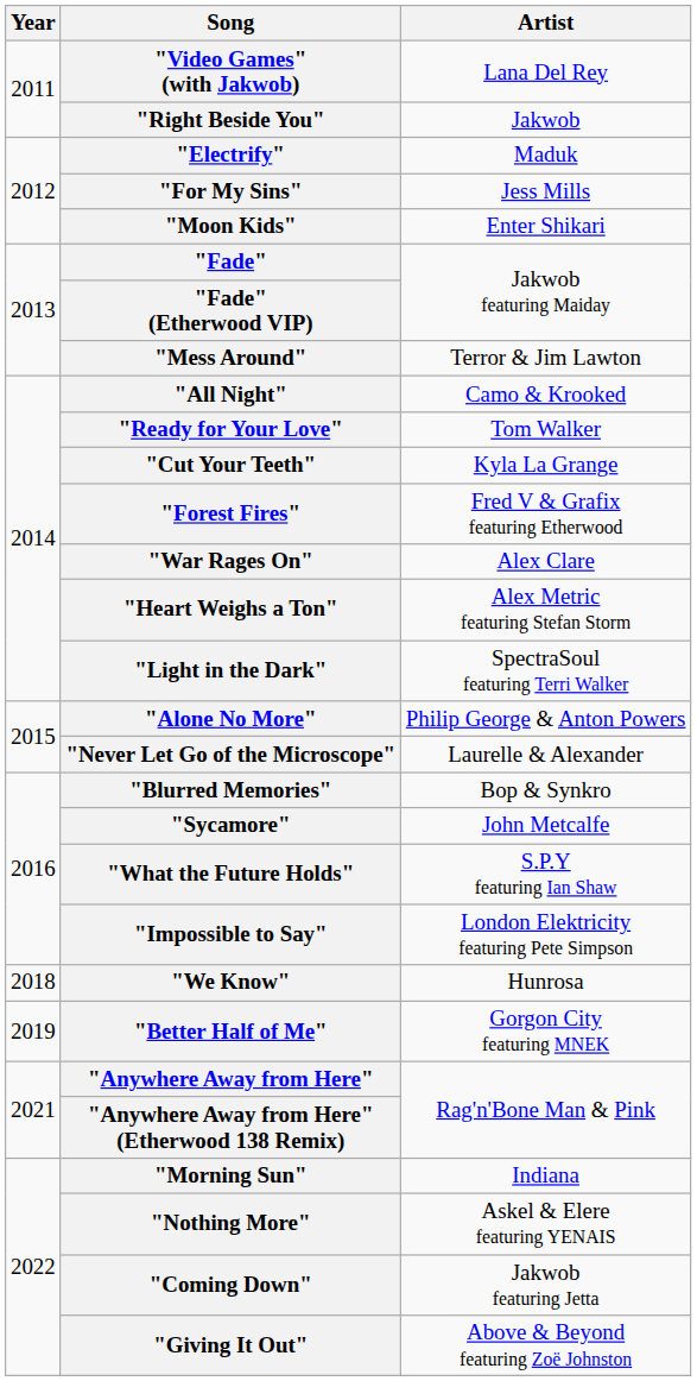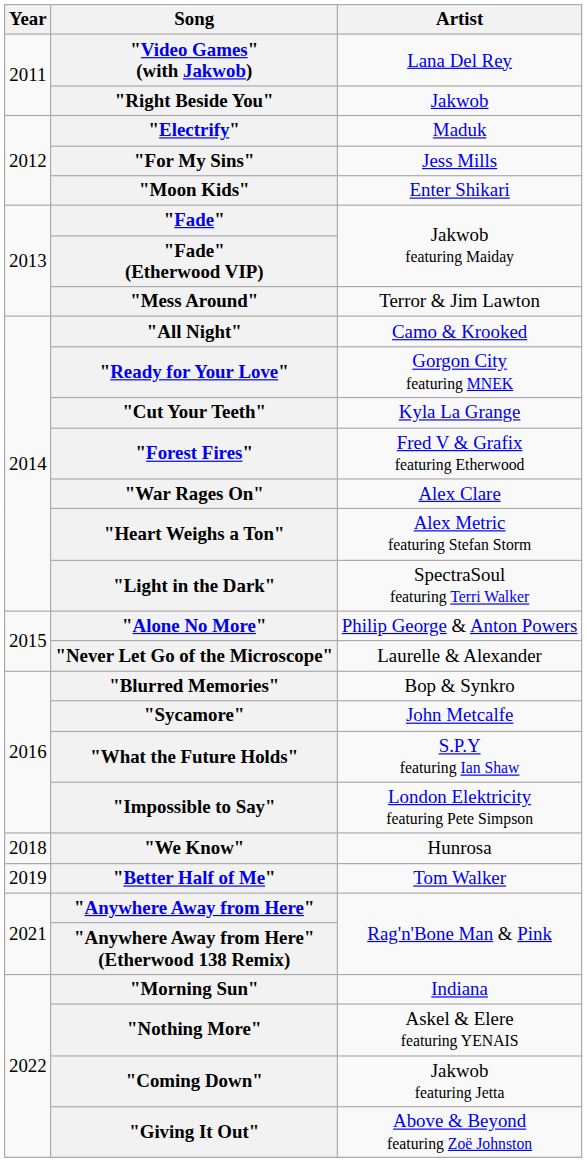 <table class="wikitable plainrowheaders" style="text-align:center;">
 <tr>
 <th scope="col">Year</th>
 <th scope="col">Song</th>
 <th scope="col">Artist</th>
 </tr>
 <tr>
 <td rowspan="2">2011</td>
 <th scope="row">"<a href='#'>Video Games</a>"<br><span>(with <a href='#'>Jakwob</a>)</span></th>
 <td><a href='#'>Lana Del Rey</a></td>
 </tr>
 <tr>
 <th scope="row">"Right Beside You"</th>
 <td><a href='#'>Jakwob</a></td>
 </tr>
 <tr>
 <td rowspan="3">2012</td>
 <th scope="row">"<a href='#'>Electrify</a>"</th>
 <td><a href='#'>Maduk</a></td>
 </tr>
 <tr>
 <th scope="row">"For My Sins"</th>
 <td><a href='#'>Jess Mills</a></td>
 </tr>
 <tr>
 <th scope="row">"Moon Kids"</th>
 <td><a href='#'>Enter Shikari</a></td>
 </tr>
 <tr>
 <td rowspan="3">2013</td>
 <th scope="row">"<a href='#'>Fade</a>"</th>
 <td rowspan="2">Jakwob<br><small>featuring Maiday</small></td>
 </tr>
 <tr>
 <th scope="row">"Fade"<br><span>(Etherwood VIP)</span></th>
 </tr>
 <tr>
 <th scope="row">"Mess Around"</th>
 <td>Terror & Jim Lawton</td>
 </tr>
 <tr>
 <td rowspan="7">2014</td>
 <th scope="row">"All Night"</th>
 <td><a href='#'>Camo & Krooked</a></td>
 </tr>
 <tr>
 <th scope="row">"<a href='#'>Ready for Your Love</a>"</th>
-<td><a href='#'>Tom Walker</a></td>
+<td><a href='#'>Gorgon City</a><br><small>featuring <a href='#'>MNEK</a></small></td>
 </tr>
 <tr>
 <th scope="row">"Cut Your Teeth"</th>
 <td><a href='#'>Kyla La Grange</a></td>
 </tr>
 <tr>
 <th scope="row">"<a href='#'>Forest Fires</a>"</th>
 <td><a href='#'>Fred V & Grafix</a><br><small>featuring Etherwood</small></td>
 </tr>
 <tr>
 <th scope="row">"War Rages On"</th>
 <td><a href='#'>Alex Clare</a></td>
 </tr>
 <tr>
 <th scope="row">"Heart Weighs a Ton"</th>
 <td><a href='#'>Alex Metric</a><br><small>featuring Stefan Storm</small></td>
 </tr>
 <tr>
 <th scope="row">"Light in the Dark"</th>
 <td>SpectraSoul<br><small>featuring <a href='#'>Terri Walker</a></small></td>
 </tr>
 <tr>
 <td rowspan="2">2015</td>
 <th scope="row">"<a href='#'>Alone No More</a>"</th>
 <td><a href='#'>Philip George</a> & <a href='#'>Anton Powers</a></td>
 </tr>
 <tr>
 <th scope="row">"Never Let Go of the Microscope"</th>
 <td>Laurelle & Alexander</td>
 </tr>
 <tr>
 <td rowspan="4">2016</td>
 <th scope="row">"Blurred Memories"</th>
 <td>Bop & Synkro</td>
 </tr>
 <tr>
 <th scope="row">"Sycamore"</th>
 <td><a href='#'>John Metcalfe</a></td>
 </tr>
 <tr>
 <th scope="row">"What the Future Holds"</th>
 <td><a href='#'>S.P.Y</a><br><small>featuring <a href='#'>Ian Shaw</a></small></td>
 </tr>
 <tr>
 <th scope="row">"Impossible to Say"</th>
 <td><a href='#'>London Elektricity</a><br><small>featuring Pete Simpson</small></td>
 </tr>
 <tr>
 <td>2018</td>
 <th scope="row">"We Know"</th>
 <td>Hunrosa</td>
 </tr>
 <tr>
 <td>2019</td>
 <th scope="row">"<a href='#'>Better Half of Me</a>"</th>
-<td><a href='#'>Gorgon City</a><br><small>featuring <a href='#'>MNEK</a></small></td>
+<td><a href='#'>Tom Walker</a></td>
 </tr>
 <tr>
 <td rowspan="2">2021</td>
 <th scope="row">"<a href='#'>Anywhere Away from Here</a>"</th>
 <td rowspan="2"><a href='#'>Rag'n'Bone Man</a> & <a href='#'>Pink</a></td>
 </tr>
 <tr>
 <th scope="row">"Anywhere Away from Here"<br><span>(Etherwood 138 Remix)</span></th>
 </tr>
 <tr>
 <td rowspan="4">2022</td>
 <th scope="row">"Morning Sun"</th>
 <td><a href='#'>Indiana</a></td>
 </tr>
 <tr>
 <th scope="row">"Nothing More"</th>
 <td>Askel & Elere<br><small>featuring YENAIS</small></td>
 </tr>
 <tr>
 <th scope="row">"Coming Down"</th>
 <td>Jakwob<br><small>featuring Jetta</small></td>
 </tr>
 <tr>
 <th scope="row">"Giving It Out"</th>
 <td><a href='#'>Above & Beyond</a><br><small>featuring <a href='#'>Zoë Johnston</a></small></td>
 </tr>
 <tr>
 </tr>
 </table>
